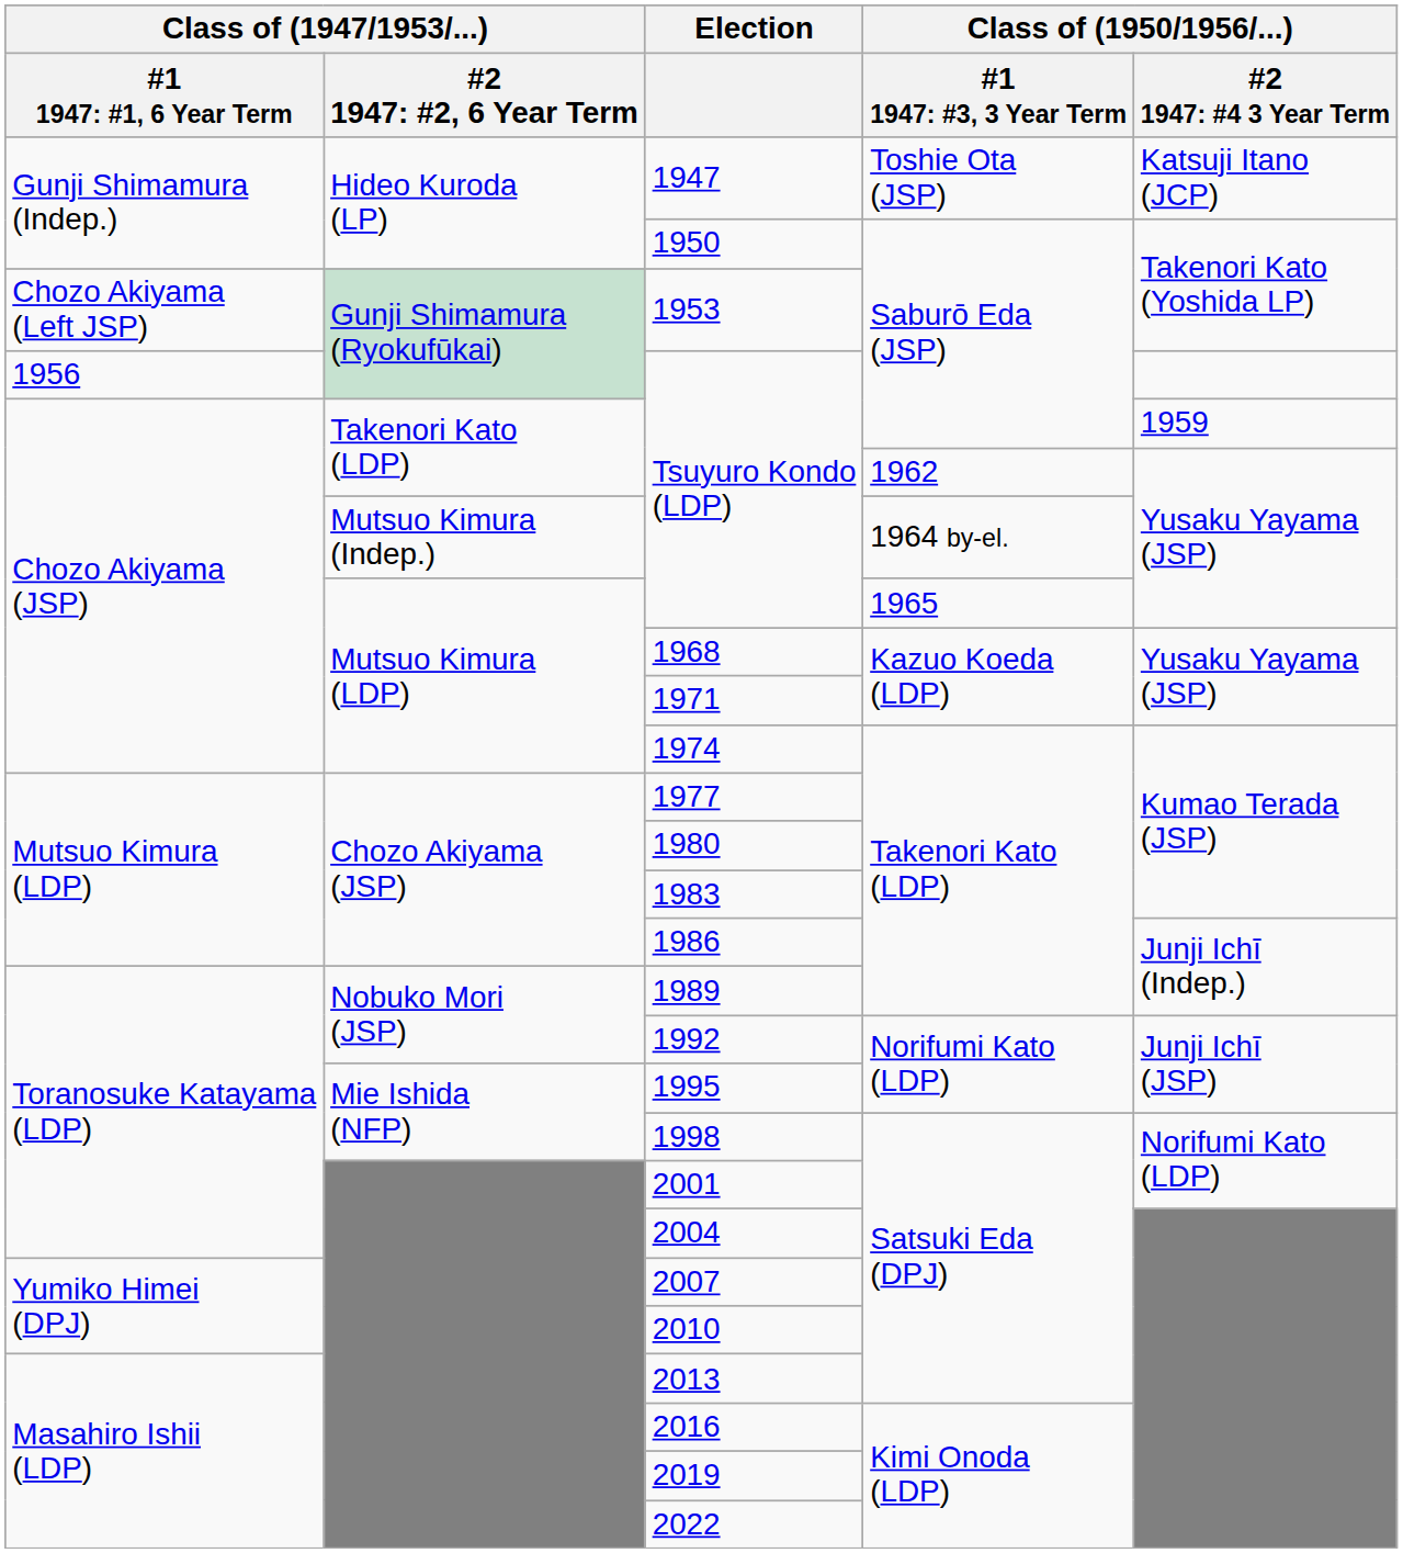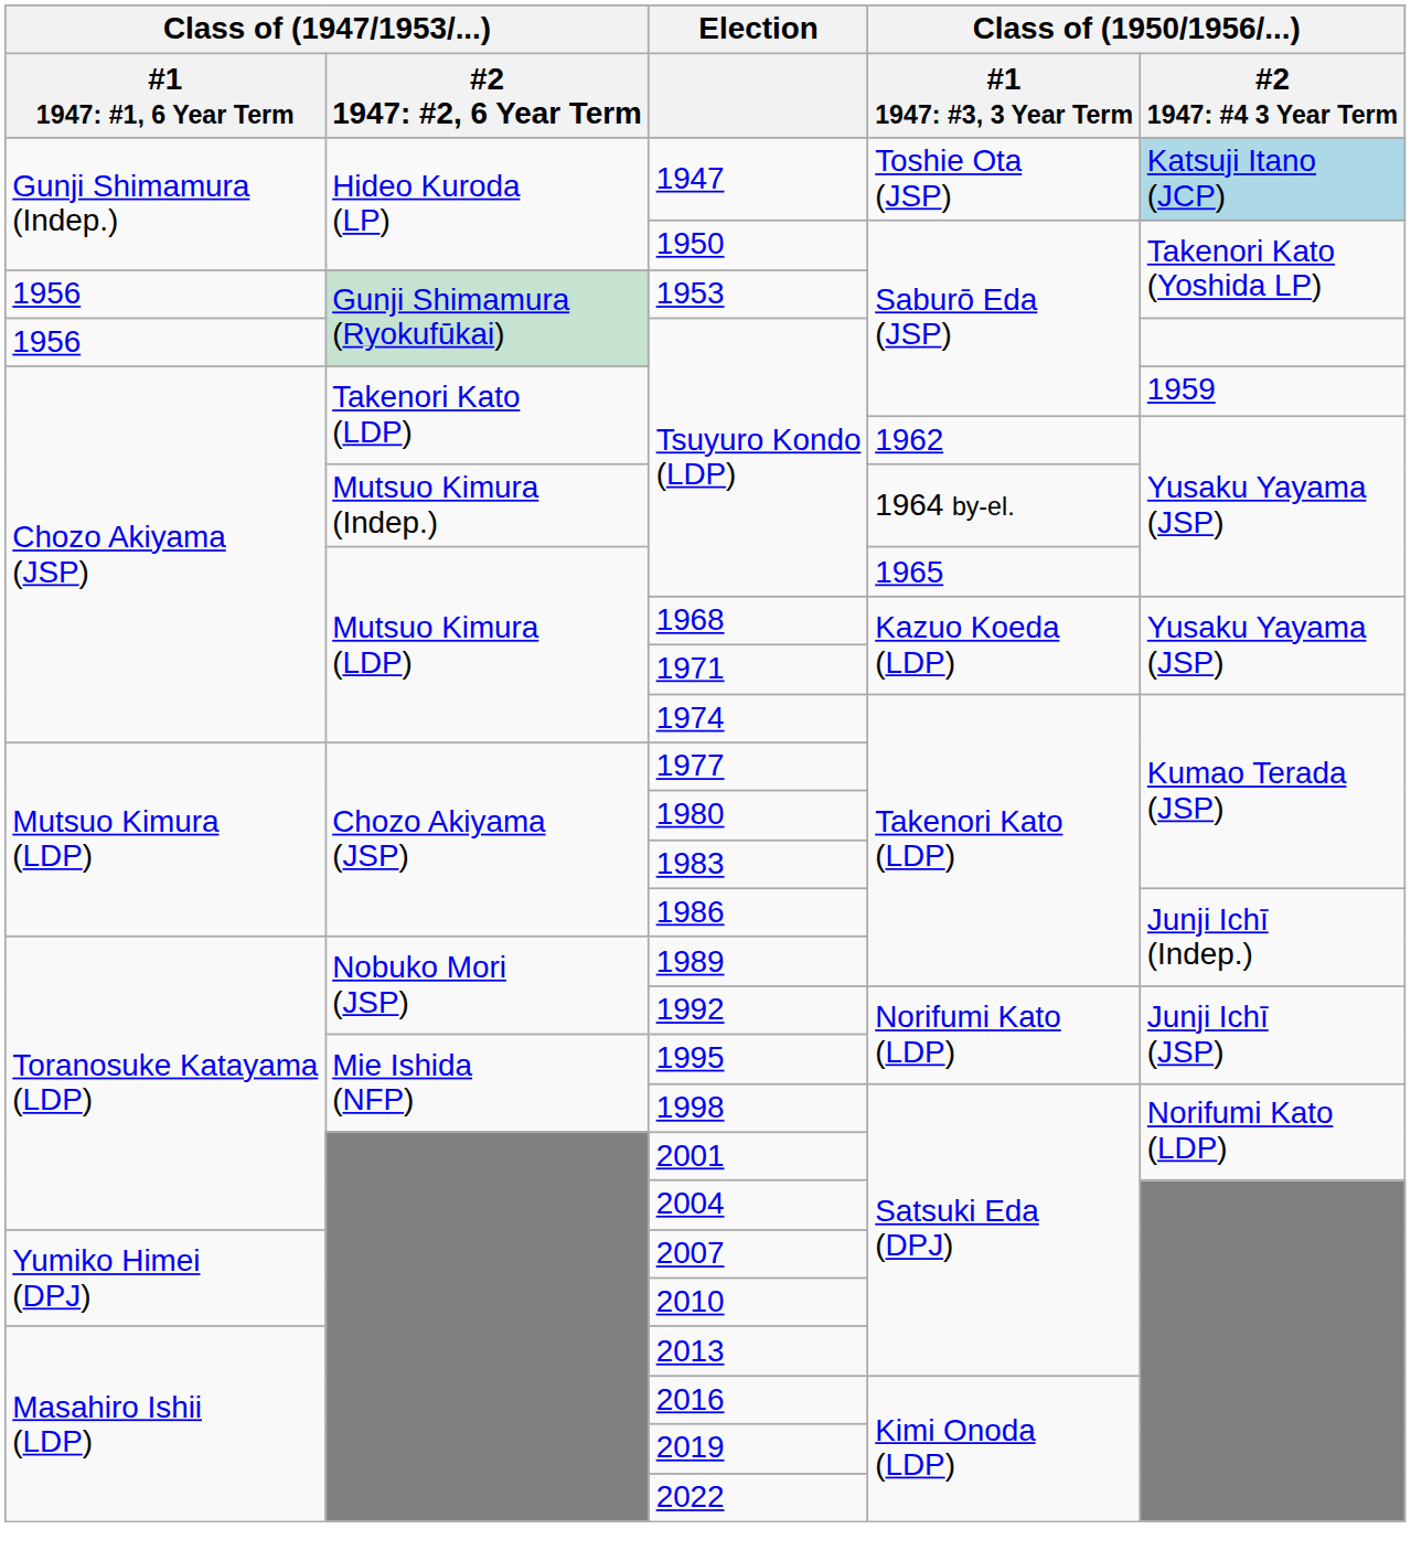 <table class="wikitable">
 <tr>
 <th colspan="2">Class of (1947/1953/...)</th>
 <th>Election</th>
 <th colspan="2">Class of (1950/1956/...)</th>
 </tr>
 <tr>
 <th>#1<br><small>1947: #1, 6 Year Term</small></th>
 <th>#2<br>1947: #2, 6 Year Term</th>
 <th></th>
 <th>#1<br><small>1947: #3, 3 Year Term</small></th>
 <th>#2<br><small>1947: #4 3 Year Term</small></th>
 </tr>
 <tr>
 <td rowspan="2"><a href='#'>Gunji Shimamura</a><br>(Indep.)</td>
 <td rowspan="2" ><a href='#'>Hideo Kuroda</a><br>(<a href='#'>LP</a>)</td>
 <td><a href='#'>1947</a></td>
 <td><a href='#'>Toshie Ota</a><br>(<a href='#'>JSP</a>)</td>
-<td><a href='#'>Katsuji Itano</a><br>(<a href='#'>JCP</a>)</td>
+<td style="background: lightblue;"><a href='#'>Katsuji Itano</a><br>(<a href='#'>JCP</a>)</td>
 </tr>
 <tr>
 <td><a href='#'>1950</a></td>
 <td rowspan="4" ><a href='#'>Saburō Eda</a><br>(<a href='#'>JSP</a>)</td>
 <td rowspan="2" ><a href='#'>Takenori Kato</a><br>(<a href='#'>Yoshida LP</a>)</td>
 </tr>
 <tr>
-<td><a href='#'>Chozo Akiyama</a><br>(<a href='#'>Left JSP</a>)</td>
+<td><a href='#'>1956</a></td>
 <td rowspan="2" bgcolor=#c6e2d0><a href='#'>Gunji Shimamura</a><br>(<a href='#'>Ryokufūkai</a>)</td>
 <td><a href='#'>1953</a></td>
 </tr>
 <tr>
 <td><a href='#'>1956</a></td>
 <td rowspan="5" ><a href='#'>Tsuyuro Kondo</a><br>(<a href='#'>LDP</a>)</td>
 </tr>
 <tr>
 <td rowspan="7" ><a href='#'>Chozo Akiyama</a><br>(<a href='#'>JSP</a>)</td>
 <td rowspan="2" ><a href='#'>Takenori Kato</a><br>(<a href='#'>LDP</a>)</td>
 <td><a href='#'>1959</a></td>
 </tr>
 <tr>
 <td><a href='#'>1962</a></td>
 <td rowspan="3" ><a href='#'>Yusaku Yayama</a><br>(<a href='#'>JSP</a>)</td>
 </tr>
 <tr>
 <td><a href='#'>Mutsuo Kimura</a><br>(Indep.)</td>
 <td>1964 <small>by-el.</small></td>
 </tr>
 <tr>
 <td rowspan="4" ><a href='#'>Mutsuo Kimura</a><br>(<a href='#'>LDP</a>)</td>
 <td><a href='#'>1965</a></td>
 </tr>
 <tr>
 <td><a href='#'>1968</a></td>
 <td rowspan="2" ><a href='#'>Kazuo Koeda</a><br>(<a href='#'>LDP</a>)</td>
 <td rowspan="2" ><a href='#'>Yusaku Yayama</a><br>(<a href='#'>JSP</a>)</td>
 </tr>
 <tr>
 <td><a href='#'>1971</a></td>
 </tr>
 <tr>
 <td><a href='#'>1974</a></td>
 <td rowspan="6" ><a href='#'>Takenori Kato</a><br>(<a href='#'>LDP</a>)</td>
 <td rowspan="4" ><a href='#'>Kumao Terada</a><br>(<a href='#'>JSP</a>)</td>
 </tr>
 <tr>
 <td rowspan="4" ><a href='#'>Mutsuo Kimura</a><br>(<a href='#'>LDP</a>)</td>
 <td rowspan="4" ><a href='#'>Chozo Akiyama</a><br>(<a href='#'>JSP</a>)</td>
 <td><a href='#'>1977</a></td>
 </tr>
 <tr>
 <td><a href='#'>1980</a></td>
 </tr>
 <tr>
 <td><a href='#'>1983</a></td>
 </tr>
 <tr>
 <td><a href='#'>1986</a></td>
 <td rowspan="2"><a href='#'>Junji Ichī</a><br>(Indep.)</td>
 </tr>
 <tr>
 <td rowspan="6" ><a href='#'>Toranosuke Katayama</a><br>(<a href='#'>LDP</a>)</td>
 <td rowspan="2" ><a href='#'>Nobuko Mori</a><br>(<a href='#'>JSP</a>)</td>
 <td><a href='#'>1989</a></td>
 </tr>
 <tr>
 <td><a href='#'>1992</a></td>
 <td rowspan="2" ><a href='#'>Norifumi Kato</a><br>(<a href='#'>LDP</a>)</td>
 <td rowspan="2" ><a href='#'>Junji Ichī</a><br>(<a href='#'>JSP</a>)</td>
 </tr>
 <tr>
 <td rowspan="2" ><a href='#'>Mie Ishida</a><br>(<a href='#'>NFP</a>)</td>
 <td><a href='#'>1995</a></td>
 </tr>
 <tr>
 <td><a href='#'>1998</a></td>
 <td rowspan="6" ><a href='#'>Satsuki Eda</a><br>(<a href='#'>DPJ</a>)</td>
 <td rowspan="2" ><a href='#'>Norifumi Kato</a><br>(<a href='#'>LDP</a>)</td>
 </tr>
 <tr>
 <td rowspan="8" bgcolor=grey></td>
 <td><a href='#'>2001</a></td>
 </tr>
 <tr>
 <td><a href='#'>2004</a></td>
 <td rowspan="7" bgcolor=grey></td>
 </tr>
 <tr>
 <td rowspan="2" ><a href='#'>Yumiko Himei</a><br>(<a href='#'>DPJ</a>)</td>
 <td><a href='#'>2007</a></td>
 </tr>
 <tr>
 <td><a href='#'>2010</a></td>
 </tr>
 <tr>
 <td rowspan="4" ><a href='#'>Masahiro Ishii</a><br>(<a href='#'>LDP</a>)</td>
 <td><a href='#'>2013</a></td>
 </tr>
 <tr>
 <td><a href='#'>2016</a></td>
 <td rowspan="3" ><a href='#'>Kimi Onoda</a><br>(<a href='#'>LDP</a>)</td>
 </tr>
 <tr>
 <td><a href='#'>2019</a></td>
 </tr>
 <tr>
 <td><a href='#'>2022</a></td>
 </tr>
 </table>
